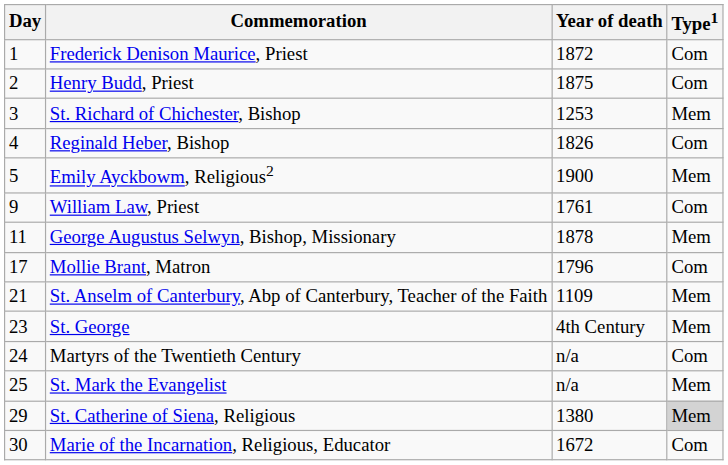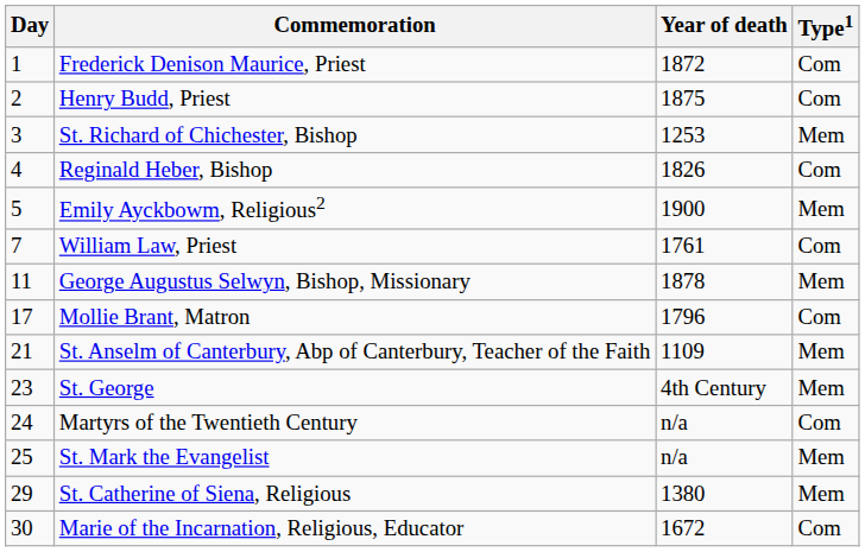 <table class=wikitable>
 <tr>
 <th>Day</th>
 <th>Commemoration</th>
 <th>Year of death</th>
 <th>Type<sup>1</sup></th>
 </tr>
 <tr>
 <td>1</td>
 <td><a href='#'>Frederick Denison Maurice</a>, Priest</td>
 <td>1872</td>
 <td>Com</td>
 </tr>
 <tr>
 <td>2</td>
 <td><a href='#'>Henry Budd</a>, Priest</td>
 <td>1875</td>
 <td>Com</td>
 </tr>
 <tr>
 <td>3</td>
 <td><a href='#'>St. Richard of Chichester</a>, Bishop</td>
 <td>1253</td>
 <td>Mem</td>
 </tr>
 <tr>
 <td>4</td>
 <td><a href='#'>Reginald Heber</a>, Bishop</td>
 <td>1826</td>
 <td>Com</td>
 </tr>
 <tr>
 <td>5</td>
 <td><a href='#'>Emily Ayckbowm</a>, Religious<sup>2</sup></td>
 <td>1900</td>
 <td>Mem</td>
 </tr>
 <tr>
-<td>9</td>
+<td>7</td>
 <td><a href='#'>William Law</a>, Priest</td>
 <td>1761</td>
 <td>Com</td>
 </tr>
 <tr>
 <td>11</td>
 <td><a href='#'>George Augustus Selwyn</a>, Bishop, Missionary</td>
 <td>1878</td>
 <td>Mem</td>
 </tr>
 <tr>
 <td>17</td>
 <td><a href='#'>Mollie Brant</a>, Matron</td>
 <td>1796</td>
 <td>Com</td>
 </tr>
 <tr>
 <td>21</td>
 <td><a href='#'>St. Anselm of Canterbury</a>, Abp of Canterbury, Teacher of the Faith</td>
 <td>1109</td>
 <td>Mem</td>
 </tr>
 <tr>
 <td>23</td>
 <td><a href='#'>St. George</a></td>
 <td>4th Century</td>
 <td>Mem</td>
 </tr>
 <tr>
 <td>24</td>
 <td>Martyrs of the Twentieth Century</td>
 <td>n/a</td>
 <td>Com</td>
 </tr>
 <tr>
 <td>25</td>
 <td><a href='#'>St. Mark the Evangelist</a></td>
 <td>n/a</td>
 <td>Mem</td>
 </tr>
 <tr>
 <td>29</td>
 <td><a href='#'>St. Catherine of Siena</a>, Religious</td>
 <td>1380</td>
-<td style="background: lightgrey;">Mem</td>
+<td>Mem</td>
 </tr>
 <tr>
 <td>30</td>
 <td><a href='#'>Marie of the Incarnation</a>, Religious, Educator</td>
 <td>1672</td>
 <td>Com</td>
 </tr>
 </table>
